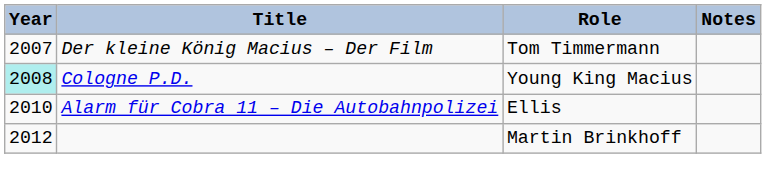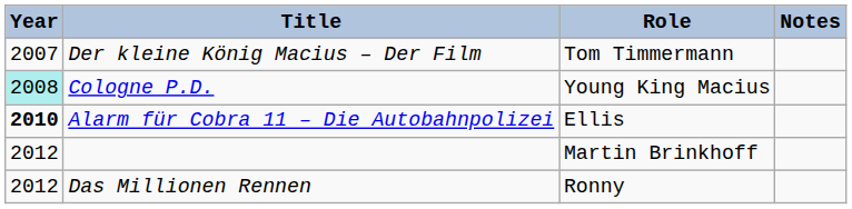 <table class="wikitable sortable">
 <tr>
 <th style="background:#B0C4DE;text-align:center;">Year</th>
 <th style="background:#B0C4DE;text-align:center;">Title</th>
 <th style="background:#B0C4DE;text-align:center;">Role</th>
 <th class="unsortable" style="background:#B0C4DE;text-align:center;">Notes</th>
 </tr>
 <tr>
 <td>2007</td>
 <td><em>Der kleine König Macius – Der Film</em></td>
 <td>Tom Timmermann</td>
 <td></td>
 </tr>
 <tr>
 <td style="background: paleturquoise;">2008</td>
 <td><em><a href='#'>Cologne P.D.</a></em></td>
 <td>Young King Macius</td>
 <td></td>
 </tr>
 <tr>
-<td>2010</td>
+<td><strong>2010</strong></td>
 <td><em><a href='#'>Alarm für Cobra 11 – Die Autobahnpolizei</a></em></td>
 <td>Ellis</td>
 <td></td>
 </tr>
 <tr>
 <td>2012</td>
 <td><em></em></td>
 <td>Martin Brinkhoff</td>
 <td></td>
 </tr>
+<tr>
+<td>2012</td>
+<td><em>Das Millionen Rennen</em></td>
+<td>Ronny</td>
+<td></td>
+</tr>
 </table>
